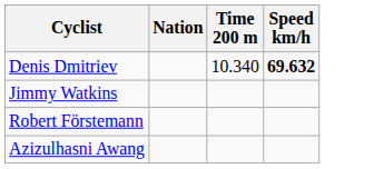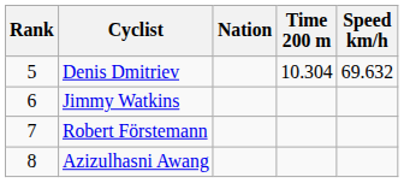 <table class="wikitable sortable" style="text-align:center;">
 <tr>
+<th>Rank</th>
 <th>Cyclist</th>
 <th>Nation</th>
 <th>Time<br>200 m</th>
 <th>Speed<br>km/h</th>
 </tr>
 <tr>
+<td>5</td>
 <td align=left><a href='#'>Denis Dmitriev</a></td>
 <td align=left></td>
-<td>10.340</td>
-<td><strong>69.632</strong></td>
+<td>10.304</td>
+<td>69.632</td>
 </tr>
 <tr>
+<td>6</td>
 <td align=left><a href='#'>Jimmy Watkins</a></td>
 <td align=left></td>
 <td></td>
 <td></td>
 </tr>
 <tr>
+<td>7</td>
 <td align=left><a href='#'>Robert Förstemann</a></td>
 <td align=left></td>
 <td></td>
 <td></td>
 </tr>
 <tr>
+<td>8</td>
 <td align=left><a href='#'>Azizulhasni Awang</a></td>
 <td align=left></td>
 <td></td>
 <td></td>
 </tr>
 </table>
